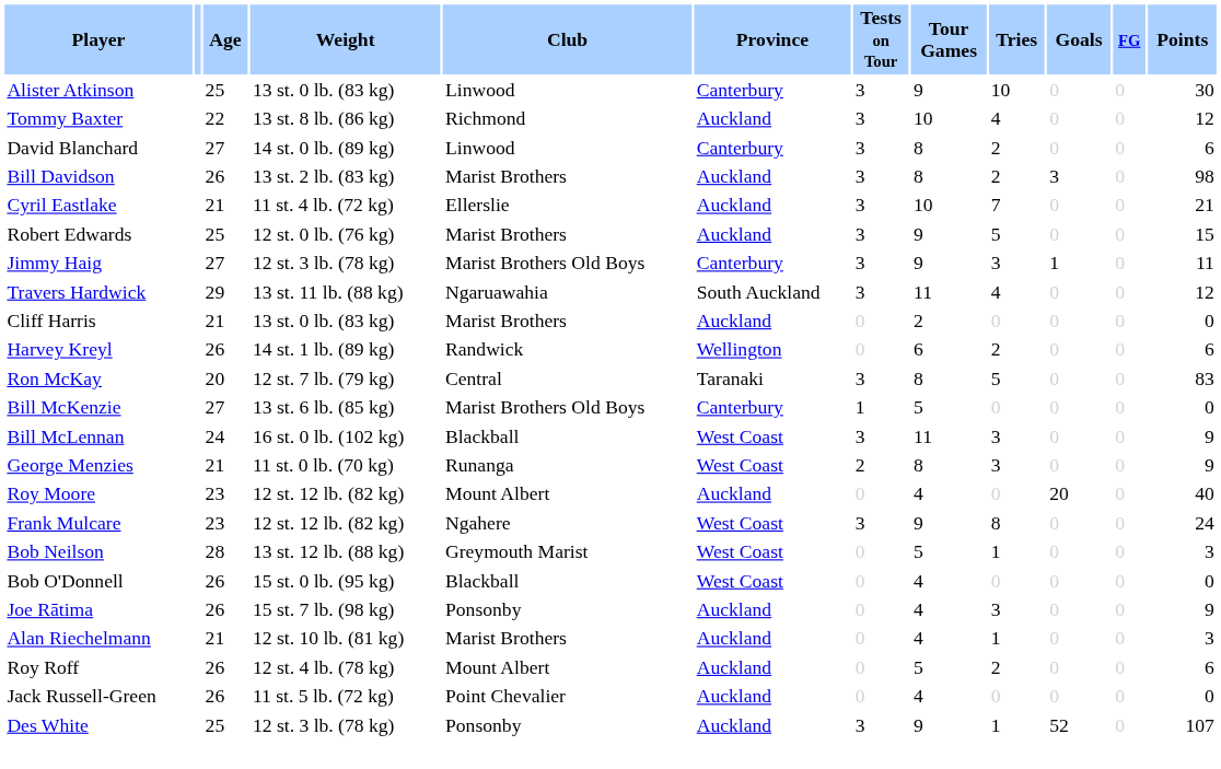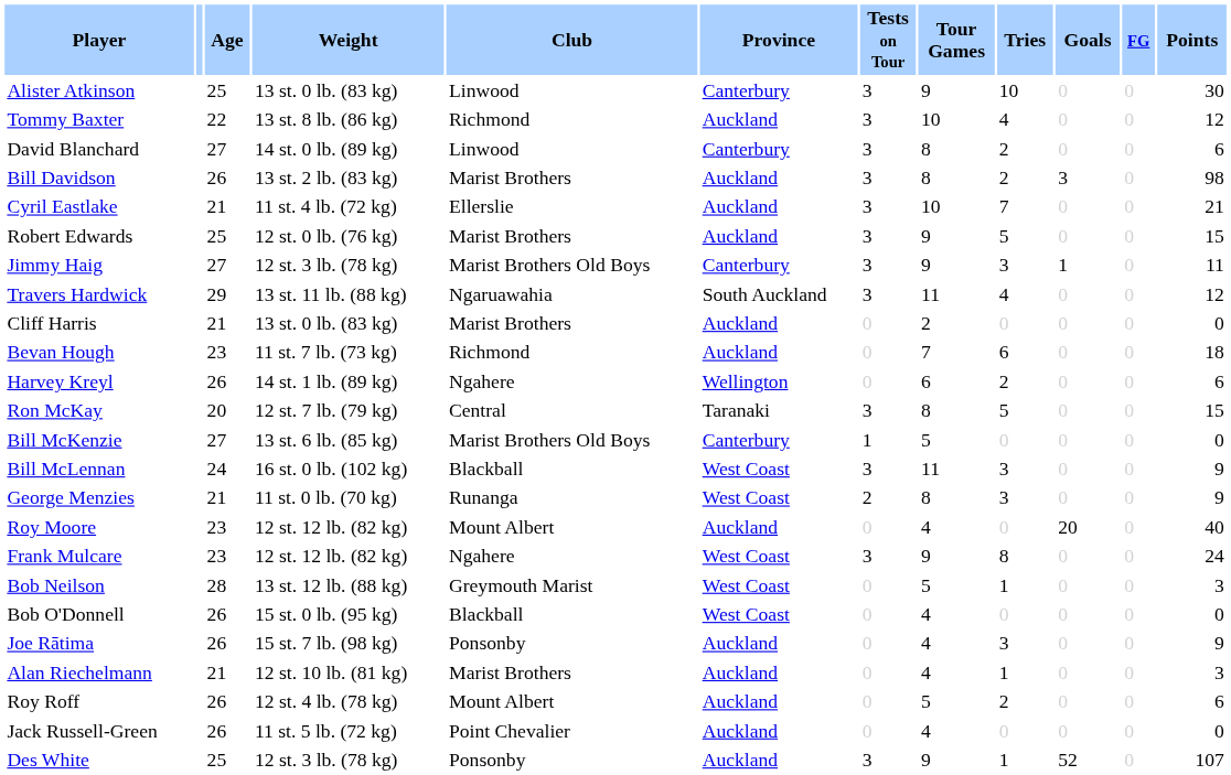 <table class="sortable" border="0" cellspacing="2" cellpadding="2" style="width:80%;" style="text-align:center;">
 <tr style="background:#AAD0FF">
 <th>Player</th>
 <th></th>
 <th>Age</th>
 <th>Weight</th>
 <th>Club</th>
 <th>Province</th>
 <th>Tests<br><small>on<br>Tour</small></th>
 <th>Tour<br>Games</th>
 <th>Tries</th>
 <th>Goals</th>
 <th><small><a href='#'>FG</a></small></th>
 <th>Points</th>
 </tr>
 <tr>
 <td align=left><a href='#'>Alister Atkinson</a></td>
 <td></td>
 <td>25</td>
 <td>13 st. 0 lb. (83 kg)</td>
 <td align=left>Linwood</td>
 <td align=left> <a href='#'>Canterbury</a></td>
 <td>3</td>
 <td>9</td>
 <td>10</td>
 <td style="color:lightgray">0</td>
 <td style="color:lightgray">0</td>
 <td align=right>30</td>
 </tr>
 <tr>
 <td align=left><a href='#'>Tommy Baxter</a></td>
 <td></td>
 <td>22</td>
 <td>13 st. 8 lb. (86 kg)</td>
 <td align=left>Richmond</td>
 <td align=left> <a href='#'>Auckland</a></td>
 <td>3</td>
 <td>10</td>
 <td>4</td>
 <td style="color:lightgray">0</td>
 <td style="color:lightgray">0</td>
 <td align=right>12</td>
 </tr>
 <tr>
 <td align=left>David Blanchard</td>
 <td></td>
 <td>27</td>
 <td>14 st. 0 lb. (89 kg)</td>
 <td align=left>Linwood</td>
 <td align=left> <a href='#'>Canterbury</a></td>
 <td>3</td>
 <td>8</td>
 <td>2</td>
 <td style="color:lightgray">0</td>
 <td style="color:lightgray">0</td>
 <td align=right>6</td>
 </tr>
 <tr>
 <td align=left><a href='#'>Bill Davidson</a></td>
 <td></td>
 <td>26</td>
 <td>13 st. 2 lb. (83 kg)</td>
 <td align=left>Marist Brothers</td>
 <td align=left> <a href='#'>Auckland</a></td>
 <td>3</td>
 <td>8</td>
 <td>2</td>
 <td>3</td>
 <td style="color:lightgray">0</td>
 <td align=right>98</td>
 </tr>
 <tr>
 <td align=left><a href='#'>Cyril Eastlake</a></td>
 <td></td>
 <td>21</td>
 <td>11 st. 4 lb. (72 kg)</td>
 <td align=left>Ellerslie</td>
 <td align=left> <a href='#'>Auckland</a></td>
 <td>3</td>
 <td>10</td>
 <td>7</td>
 <td style="color:lightgray">0</td>
 <td style="color:lightgray">0</td>
 <td align=right>21</td>
 </tr>
 <tr>
 <td align=left>Robert Edwards</td>
 <td></td>
 <td>25</td>
 <td>12 st. 0 lb. (76 kg)</td>
 <td align=left>Marist Brothers</td>
 <td align=left> <a href='#'>Auckland</a></td>
 <td>3</td>
 <td>9</td>
 <td>5</td>
 <td style="color:lightgray">0</td>
 <td style="color:lightgray">0</td>
 <td align=right>15</td>
 </tr>
 <tr>
 <td align=left><a href='#'>Jimmy Haig</a></td>
 <td></td>
 <td>27</td>
 <td>12 st. 3 lb. (78 kg)</td>
 <td align=left>Marist Brothers Old Boys</td>
 <td align=left> <a href='#'>Canterbury</a></td>
 <td>3</td>
 <td>9</td>
 <td>3</td>
 <td>1</td>
 <td style="color:lightgray">0</td>
 <td align=right>11</td>
 </tr>
 <tr>
 <td align=left><a href='#'>Travers Hardwick</a></td>
 <td></td>
 <td>29</td>
 <td>13 st. 11 lb. (88 kg)</td>
 <td align=left>Ngaruawahia</td>
 <td align=left>South Auckland</td>
 <td>3</td>
 <td>11</td>
 <td>4</td>
 <td style="color:lightgray">0</td>
 <td style="color:lightgray">0</td>
 <td align=right>12</td>
 </tr>
 <tr>
 <td align=left>Cliff Harris</td>
 <td></td>
 <td>21</td>
 <td>13 st. 0 lb. (83 kg)</td>
 <td align=left>Marist Brothers</td>
 <td align=left> <a href='#'>Auckland</a></td>
 <td style="color:lightgray">0</td>
 <td>2</td>
 <td style="color:lightgray">0</td>
 <td style="color:lightgray">0</td>
 <td style="color:lightgray">0</td>
 <td align=right>0</td>
 </tr>
 <tr>
+<td align=left><a href='#'>Bevan Hough</a></td>
+<td></td>
+<td>23</td>
+<td>11 st. 7 lb. (73 kg)</td>
+<td align=left>Richmond</td>
+<td align=left> <a href='#'>Auckland</a></td>
+<td style="color:lightgray">0</td>
+<td>7</td>
+<td>6</td>
+<td style="color:lightgray">0</td>
+<td style="color:lightgray">0</td>
+<td align=right>18</td>
+</tr>
+<tr>
 <td align=left><a href='#'>Harvey Kreyl</a></td>
 <td></td>
 <td>26</td>
 <td>14 st. 1 lb. (89 kg)</td>
-<td align=left>Randwick</td>
+<td align=left>Ngahere</td>
 <td align=left> <a href='#'>Wellington</a></td>
 <td style="color:lightgray">0</td>
 <td>6</td>
 <td>2</td>
 <td style="color:lightgray">0</td>
 <td style="color:lightgray">0</td>
 <td align=right>6</td>
 </tr>
 <tr>
 <td align=left><a href='#'>Ron McKay</a></td>
 <td></td>
 <td>20</td>
 <td>12 st. 7 lb. (79 kg)</td>
 <td align=left>Central</td>
 <td align=left> Taranaki</td>
 <td>3</td>
 <td>8</td>
 <td>5</td>
 <td style="color:lightgray">0</td>
 <td style="color:lightgray">0</td>
-<td align=right>83</td>
+<td align=right>15</td>
 </tr>
 <tr>
 <td align=left><a href='#'>Bill McKenzie</a></td>
 <td></td>
 <td>27</td>
 <td>13 st. 6 lb. (85 kg)</td>
 <td align=left>Marist Brothers Old Boys</td>
 <td align=left> <a href='#'>Canterbury</a></td>
 <td>1</td>
 <td>5</td>
 <td style="color:lightgray">0</td>
 <td style="color:lightgray">0</td>
 <td style="color:lightgray">0</td>
 <td align=right>0</td>
 </tr>
 <tr>
 <td align=left><a href='#'>Bill McLennan</a></td>
 <td></td>
 <td>24</td>
 <td>16 st. 0 lb. (102 kg)</td>
 <td align=left>Blackball</td>
 <td align=left> <a href='#'>West Coast</a></td>
 <td>3</td>
 <td>11</td>
 <td>3</td>
 <td style="color:lightgray">0</td>
 <td style="color:lightgray">0</td>
 <td align=right>9</td>
 </tr>
 <tr>
 <td align=left><a href='#'>George Menzies</a></td>
 <td></td>
 <td>21</td>
 <td>11 st. 0 lb. (70 kg)</td>
 <td align=left>Runanga</td>
 <td align=left> <a href='#'>West Coast</a></td>
 <td>2</td>
 <td>8</td>
 <td>3</td>
 <td style="color:lightgray">0</td>
 <td style="color:lightgray">0</td>
 <td align=right>9</td>
 </tr>
 <tr>
 <td align=left><a href='#'>Roy Moore</a></td>
 <td></td>
 <td>23</td>
 <td>12 st. 12 lb. (82 kg)</td>
 <td align=left>Mount Albert</td>
 <td align=left> <a href='#'>Auckland</a></td>
 <td style="color:lightgray">0</td>
 <td>4</td>
 <td style="color:lightgray">0</td>
 <td>20</td>
 <td style="color:lightgray">0</td>
 <td align=right>40</td>
 </tr>
 <tr>
 <td align=left><a href='#'>Frank Mulcare</a></td>
 <td></td>
 <td>23</td>
 <td>12 st. 12 lb. (82 kg)</td>
 <td align=left>Ngahere</td>
 <td align=left> <a href='#'>West Coast</a></td>
 <td>3</td>
 <td>9</td>
 <td>8</td>
 <td style="color:lightgray">0</td>
 <td style="color:lightgray">0</td>
 <td align=right>24</td>
 </tr>
 <tr>
 <td align=left><a href='#'>Bob Neilson</a></td>
 <td></td>
 <td>28</td>
 <td>13 st. 12 lb. (88 kg)</td>
 <td align=left>Greymouth Marist</td>
 <td align=left> <a href='#'>West Coast</a></td>
 <td style="color:lightgray">0</td>
 <td>5</td>
 <td>1</td>
 <td style="color:lightgray">0</td>
 <td style="color:lightgray">0</td>
 <td align=right>3</td>
 </tr>
 <tr>
 <td align=left>Bob O'Donnell</td>
 <td></td>
 <td>26</td>
 <td>15 st. 0 lb. (95 kg)</td>
 <td align=left>Blackball</td>
 <td align=left> <a href='#'>West Coast</a></td>
 <td style="color:lightgray">0</td>
 <td>4</td>
 <td style="color:lightgray">0</td>
 <td style="color:lightgray">0</td>
 <td style="color:lightgray">0</td>
 <td align=right>0</td>
 </tr>
 <tr>
 <td align=left><a href='#'>Joe Rātima</a></td>
 <td></td>
 <td>26</td>
 <td>15 st. 7 lb. (98 kg)</td>
 <td align=left>Ponsonby</td>
 <td align=left> <a href='#'>Auckland</a></td>
 <td style="color:lightgray">0</td>
 <td>4</td>
 <td>3</td>
 <td style="color:lightgray">0</td>
 <td style="color:lightgray">0</td>
 <td align=right>9</td>
 </tr>
 <tr>
 <td align=left><a href='#'>Alan Riechelmann</a></td>
 <td></td>
 <td>21</td>
 <td>12 st. 10 lb. (81 kg)</td>
 <td align=left>Marist Brothers</td>
 <td align=left> <a href='#'>Auckland</a></td>
 <td style="color:lightgray">0</td>
 <td>4</td>
 <td>1</td>
 <td style="color:lightgray">0</td>
 <td style="color:lightgray">0</td>
 <td align=right>3</td>
 </tr>
 <tr>
 <td align=left>Roy Roff</td>
 <td></td>
 <td>26</td>
 <td>12 st. 4 lb. (78 kg)</td>
 <td align=left>Mount Albert</td>
 <td align=left> <a href='#'>Auckland</a></td>
 <td style="color:lightgray">0</td>
 <td>5</td>
 <td>2</td>
 <td style="color:lightgray">0</td>
 <td style="color:lightgray">0</td>
 <td align=right>6</td>
 </tr>
 <tr>
 <td align=left>Jack Russell-Green</td>
 <td></td>
 <td>26</td>
 <td>11 st. 5 lb. (72 kg)</td>
 <td align=left>Point Chevalier</td>
 <td align=left> <a href='#'>Auckland</a></td>
 <td style="color:lightgray">0</td>
 <td>4</td>
 <td style="color:lightgray">0</td>
 <td style="color:lightgray">0</td>
 <td style="color:lightgray">0</td>
 <td align=right>0</td>
 </tr>
 <tr>
 <td align=left><a href='#'>Des White</a></td>
 <td></td>
 <td>25</td>
 <td>12 st. 3 lb. (78 kg)</td>
 <td align=left>Ponsonby</td>
 <td align=left> <a href='#'>Auckland</a></td>
 <td>3</td>
 <td>9</td>
 <td>1</td>
 <td>52</td>
 <td style="color:lightgray">0</td>
 <td align=right>107</td>
 </tr>
 </table>
